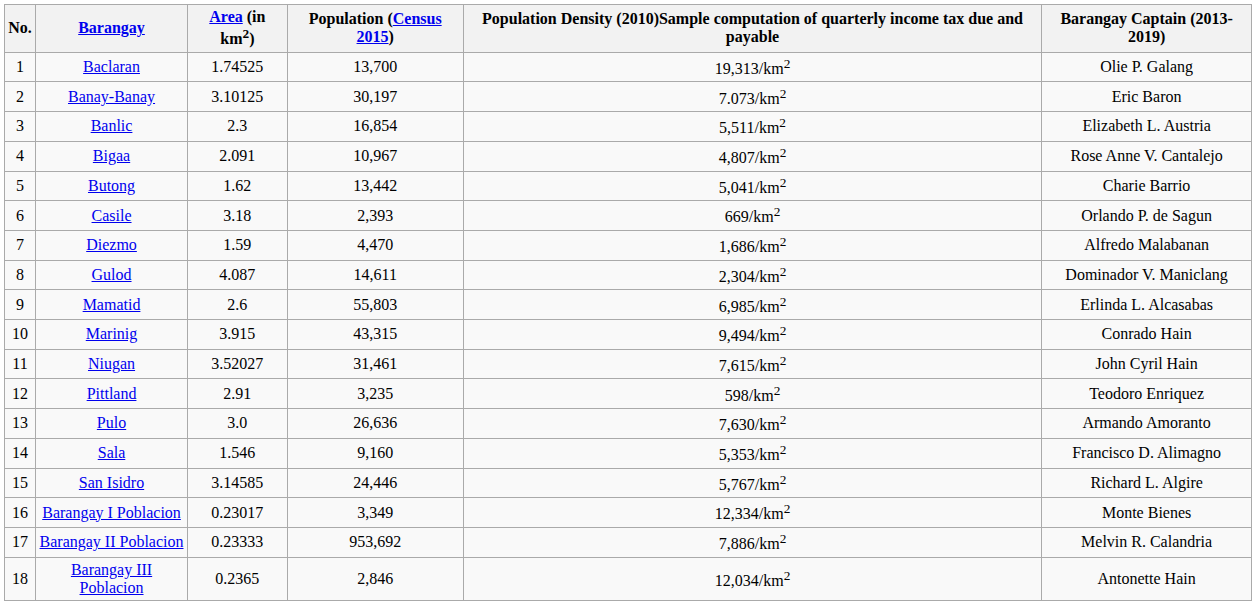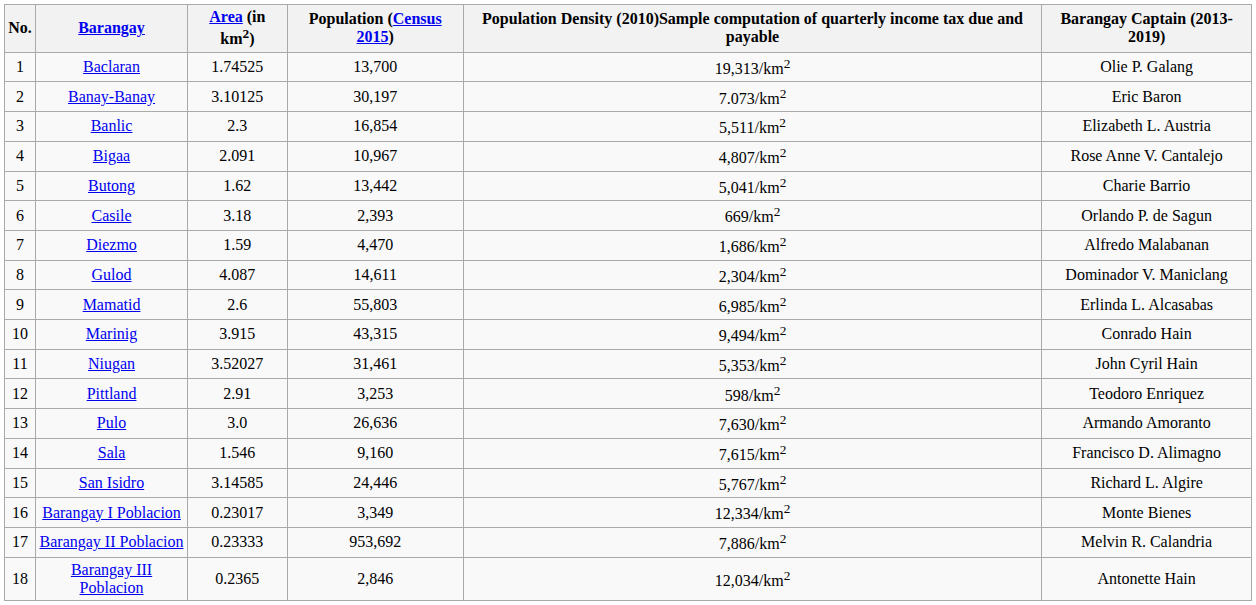 <table class="wikitable sortable" style="text-align: center">
 <tr>
 <th>No.</th>
 <th><a href='#'>Barangay</a></th>
 <th><a href='#'>Area</a> (in km<sup>2</sup>)</th>
 <th>Population (<a href='#'>Census 2015</a>)</th>
 <th>Population Density (2010)Sample computation of quarterly income tax due and payable</th>
 <th>Barangay Captain (2013-2019)</th>
 </tr>
 <tr>
 <td>1</td>
 <td><a href='#'>Baclaran</a></td>
 <td>1.74525</td>
 <td>13,700</td>
 <td>19,313/km<sup>2</sup></td>
 <td>Olie P. Galang</td>
 </tr>
 <tr>
 <td>2</td>
 <td><a href='#'>Banay-Banay</a></td>
 <td>3.10125</td>
 <td>30,197</td>
 <td>7.073/km<sup>2</sup></td>
 <td>Eric Baron</td>
 </tr>
 <tr>
 <td>3</td>
 <td><a href='#'>Banlic</a></td>
 <td>2.3</td>
 <td>16,854</td>
 <td>5,511/km<sup>2</sup></td>
 <td>Elizabeth L. Austria</td>
 </tr>
 <tr>
 <td>4</td>
 <td><a href='#'>Bigaa</a></td>
 <td>2.091</td>
 <td>10,967</td>
 <td>4,807/km<sup>2</sup></td>
 <td>Rose Anne V. Cantalejo</td>
 </tr>
 <tr>
 <td>5</td>
 <td><a href='#'>Butong</a></td>
 <td>1.62</td>
 <td>13,442</td>
 <td>5,041/km<sup>2</sup></td>
 <td>Charie Barrio</td>
 </tr>
 <tr>
 <td>6</td>
 <td><a href='#'>Casile</a></td>
 <td>3.18</td>
 <td>2,393</td>
 <td>669/km<sup>2</sup></td>
 <td>Orlando P. de Sagun</td>
 </tr>
 <tr>
 <td>7</td>
 <td><a href='#'>Diezmo</a></td>
 <td>1.59</td>
 <td>4,470</td>
 <td>1,686/km<sup>2</sup></td>
 <td>Alfredo Malabanan</td>
 </tr>
 <tr>
 <td>8</td>
 <td><a href='#'>Gulod</a></td>
 <td>4.087</td>
 <td>14,611</td>
 <td>2,304/km<sup>2</sup></td>
 <td>Dominador V. Maniclang</td>
 </tr>
 <tr>
 <td>9</td>
 <td><a href='#'>Mamatid</a></td>
 <td>2.6</td>
 <td>55,803</td>
 <td>6,985/km<sup>2</sup></td>
 <td>Erlinda L. Alcasabas</td>
 </tr>
 <tr>
 <td>10</td>
 <td><a href='#'>Marinig</a></td>
 <td>3.915</td>
 <td>43,315</td>
 <td>9,494/km<sup>2</sup></td>
 <td>Conrado Hain</td>
 </tr>
 <tr>
 <td>11</td>
 <td><a href='#'>Niugan</a></td>
 <td>3.52027</td>
 <td>31,461</td>
-<td>7,615/km<sup>2</sup></td>
+<td>5,353/km<sup>2</sup></td>
 <td>John Cyril Hain</td>
 </tr>
 <tr>
 <td>12</td>
 <td><a href='#'>Pittland</a></td>
 <td>2.91</td>
-<td>3,235</td>
+<td>3,253</td>
 <td>598/km<sup>2</sup></td>
 <td>Teodoro Enriquez</td>
 </tr>
 <tr>
 <td>13</td>
 <td><a href='#'>Pulo</a></td>
 <td>3.0</td>
 <td>26,636</td>
 <td>7,630/km<sup>2</sup></td>
 <td>Armando Amoranto</td>
 </tr>
 <tr>
 <td>14</td>
 <td><a href='#'>Sala</a></td>
 <td>1.546</td>
 <td>9,160</td>
-<td>5,353/km<sup>2</sup></td>
+<td>7,615/km<sup>2</sup></td>
 <td>Francisco D. Alimagno</td>
 </tr>
 <tr>
 <td>15</td>
 <td><a href='#'>San Isidro</a></td>
 <td>3.14585</td>
 <td>24,446</td>
 <td>5,767/km<sup>2</sup></td>
 <td>Richard L. Algire</td>
 </tr>
 <tr>
 <td>16</td>
 <td><a href='#'>Barangay I Poblacion</a></td>
 <td>0.23017</td>
 <td>3,349</td>
 <td>12,334/km<sup>2</sup></td>
 <td>Monte Bienes</td>
 </tr>
 <tr>
 <td>17</td>
 <td><a href='#'>Barangay II Poblacion</a></td>
 <td>0.23333</td>
 <td>953,692</td>
 <td>7,886/km<sup>2</sup></td>
 <td>Melvin R. Calandria</td>
 </tr>
 <tr>
 <td>18</td>
 <td><a href='#'>Barangay III Poblacion</a></td>
 <td>0.2365</td>
 <td>2,846</td>
 <td>12,034/km<sup>2</sup></td>
 <td>Antonette Hain</td>
 </tr>
 <tr>
 </tr>
 </table>
